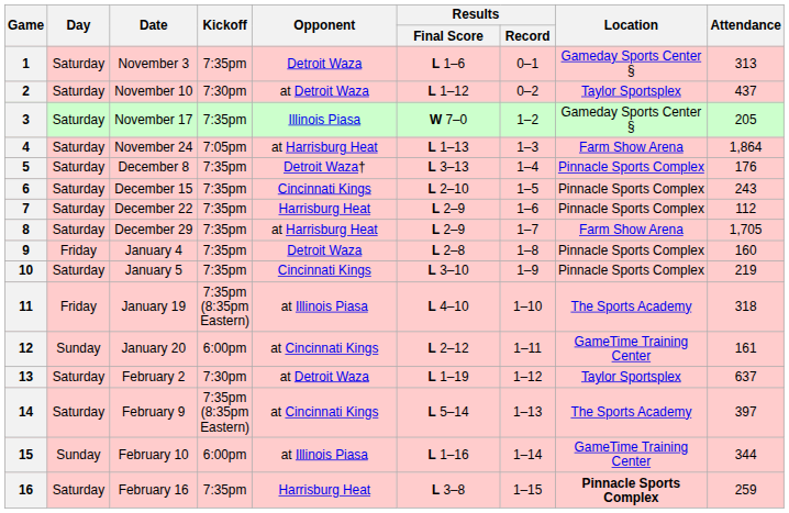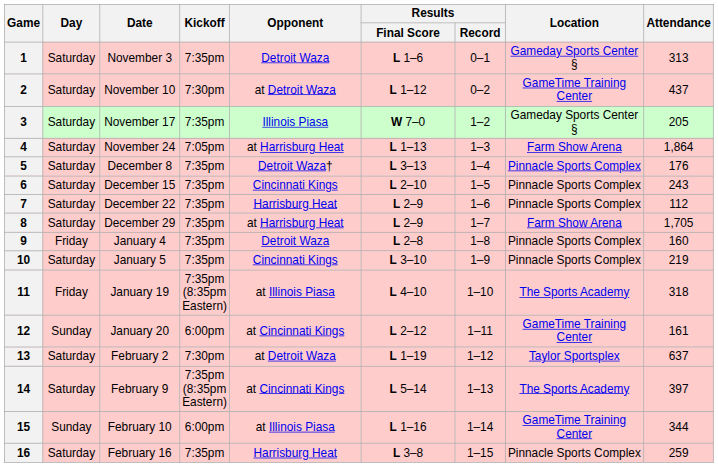 <table class="wikitable">
 <tr>
 <th rowspan="2" width="40">Game</th>
 <th rowspan="2" width="70">Day</th>
 <th rowspan="2" width="100">Date</th>
 <th rowspan="2" width="60">Kickoff</th>
 <th rowspan="2" width="170">Opponent</th>
 <th colspan="2" width="180">Results</th>
 <th rowspan="2" width="180">Location</th>
 <th rowspan="2" width="80">Attendance</th>
 </tr>
 <tr>
 <th width="120">Final Score</th>
 <th width="60">Record</th>
 </tr>
 <tr align="center" bgcolor="#FFCCCC">
 <th>1</th>
 <td>Saturday</td>
 <td>November 3</td>
 <td>7:35pm</td>
 <td><a href='#'>Detroit Waza</a></td>
 <td><strong>L</strong> 1–6</td>
 <td>0–1</td>
 <td><a href='#'>Gameday Sports Center</a> §</td>
 <td>313</td>
 </tr>
 <tr align="center" bgcolor="#FFCCCC">
 <th>2</th>
 <td>Saturday</td>
 <td>November 10</td>
 <td>7:30pm</td>
 <td>at <a href='#'>Detroit Waza</a></td>
 <td><strong>L</strong> 1–12</td>
 <td>0–2</td>
-<td><a href='#'>Taylor Sportsplex</a></td>
+<td><a href='#'>GameTime Training Center</a></td>
 <td>437</td>
 </tr>
 <tr align="center" bgcolor="#CCFFCC">
 <th>3</th>
 <td>Saturday</td>
 <td>November 17</td>
 <td>7:35pm</td>
 <td><a href='#'>Illinois Piasa</a></td>
 <td><strong>W</strong> 7–0</td>
 <td>1–2</td>
 <td>Gameday Sports Center §</td>
 <td>205</td>
 </tr>
 <tr align="center" bgcolor="#FFCCCC">
 <th>4</th>
 <td>Saturday</td>
 <td>November 24</td>
 <td>7:05pm</td>
 <td>at <a href='#'>Harrisburg Heat</a></td>
 <td><strong>L</strong> 1–13</td>
 <td>1–3</td>
 <td><a href='#'>Farm Show Arena</a></td>
 <td>1,864</td>
 </tr>
 <tr align="center" bgcolor="#FFCCCC">
 <th>5</th>
 <td>Saturday</td>
 <td>December 8</td>
 <td>7:35pm</td>
 <td><a href='#'>Detroit Waza</a>†</td>
 <td><strong>L</strong> 3–13</td>
 <td>1–4</td>
 <td><a href='#'>Pinnacle Sports Complex</a></td>
 <td>176</td>
 </tr>
 <tr align="center" bgcolor="#FFCCCC">
 <th>6</th>
 <td>Saturday</td>
 <td>December 15</td>
 <td>7:35pm</td>
 <td><a href='#'>Cincinnati Kings</a></td>
 <td><strong>L</strong> 2–10</td>
 <td>1–5</td>
 <td>Pinnacle Sports Complex</td>
 <td>243</td>
 </tr>
 <tr align="center" bgcolor="#FFCCCC">
 <th>7</th>
 <td>Saturday</td>
 <td>December 22</td>
 <td>7:35pm</td>
 <td><a href='#'>Harrisburg Heat</a></td>
 <td><strong>L</strong> 2–9</td>
 <td>1–6</td>
 <td>Pinnacle Sports Complex</td>
 <td>112</td>
 </tr>
 <tr align="center" bgcolor="#FFCCCC">
 <th>8</th>
 <td>Saturday</td>
 <td>December 29</td>
 <td>7:35pm</td>
 <td>at <a href='#'>Harrisburg Heat</a></td>
 <td><strong>L</strong> 2–9</td>
 <td>1–7</td>
 <td><a href='#'>Farm Show Arena</a></td>
 <td>1,705</td>
 </tr>
 <tr align="center" bgcolor="#FFCCCC">
 <th>9</th>
 <td>Friday</td>
 <td>January 4</td>
 <td>7:35pm</td>
 <td><a href='#'>Detroit Waza</a></td>
 <td><strong>L</strong> 2–8</td>
 <td>1–8</td>
 <td>Pinnacle Sports Complex</td>
 <td>160</td>
 </tr>
 <tr align="center" bgcolor="#FFCCCC">
 <th>10</th>
 <td>Saturday</td>
 <td>January 5</td>
 <td>7:35pm</td>
 <td><a href='#'>Cincinnati Kings</a></td>
 <td><strong>L</strong> 3–10</td>
 <td>1–9</td>
 <td>Pinnacle Sports Complex</td>
 <td>219</td>
 </tr>
 <tr align="center" bgcolor="#FFCCCC">
 <th>11</th>
 <td>Friday</td>
 <td>January 19</td>
 <td>7:35pm<br>(8:35pm Eastern)</td>
 <td>at <a href='#'>Illinois Piasa</a></td>
 <td><strong>L</strong> 4–10</td>
 <td>1–10</td>
 <td><a href='#'>The Sports Academy</a></td>
 <td>318</td>
 </tr>
 <tr align="center" bgcolor="#FFCCCC">
 <th>12</th>
 <td>Sunday</td>
 <td>January 20</td>
 <td>6:00pm</td>
 <td>at <a href='#'>Cincinnati Kings</a></td>
 <td><strong>L</strong> 2–12</td>
 <td>1–11</td>
 <td><a href='#'>GameTime Training Center</a></td>
 <td>161</td>
 </tr>
 <tr align="center" bgcolor="#FFCCCC">
 <th>13</th>
 <td>Saturday</td>
 <td>February 2</td>
 <td>7:30pm</td>
 <td>at <a href='#'>Detroit Waza</a></td>
 <td><strong>L</strong> 1–19</td>
 <td>1–12</td>
 <td><a href='#'>Taylor Sportsplex</a></td>
 <td>637</td>
 </tr>
 <tr align="center" bgcolor="#FFCCCC">
 <th>14</th>
 <td>Saturday</td>
 <td>February 9</td>
 <td>7:35pm<br>(8:35pm Eastern)</td>
 <td>at <a href='#'>Cincinnati Kings</a></td>
 <td><strong>L</strong> 5–14</td>
 <td>1–13</td>
 <td><a href='#'>The Sports Academy</a></td>
 <td>397</td>
 </tr>
 <tr align="center" bgcolor="#FFCCCC">
 <th>15</th>
 <td>Sunday</td>
 <td>February 10</td>
 <td>6:00pm</td>
 <td>at <a href='#'>Illinois Piasa</a></td>
 <td><strong>L</strong> 1–16</td>
 <td>1–14</td>
 <td><a href='#'>GameTime Training Center</a></td>
 <td>344</td>
 </tr>
 <tr align="center" bgcolor="#FFCCCC">
 <th>16</th>
 <td>Saturday</td>
 <td>February 16</td>
 <td>7:35pm</td>
 <td><a href='#'>Harrisburg Heat</a></td>
 <td><strong>L</strong> 3–8</td>
 <td>1–15</td>
-<td><strong>Pinnacle Sports Complex</strong></td>
+<td>Pinnacle Sports Complex</td>
 <td>259</td>
 </tr>
 </table>
